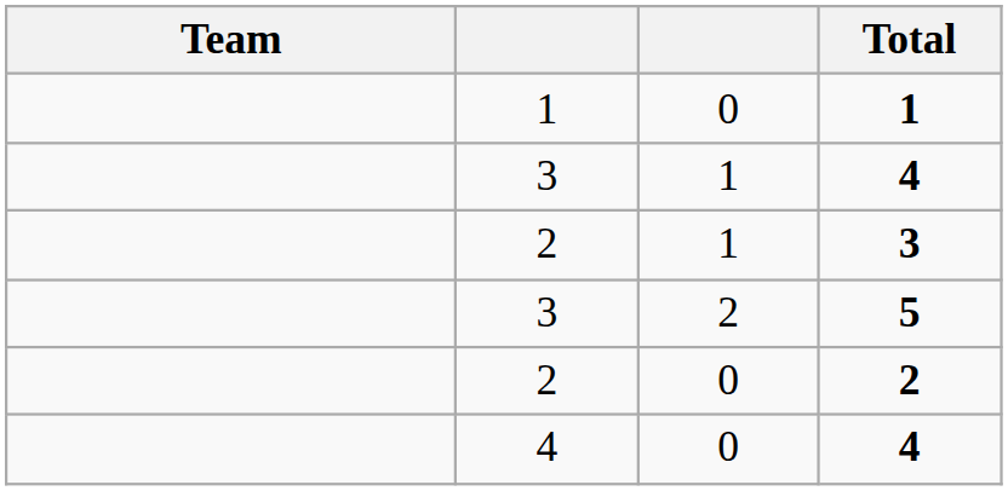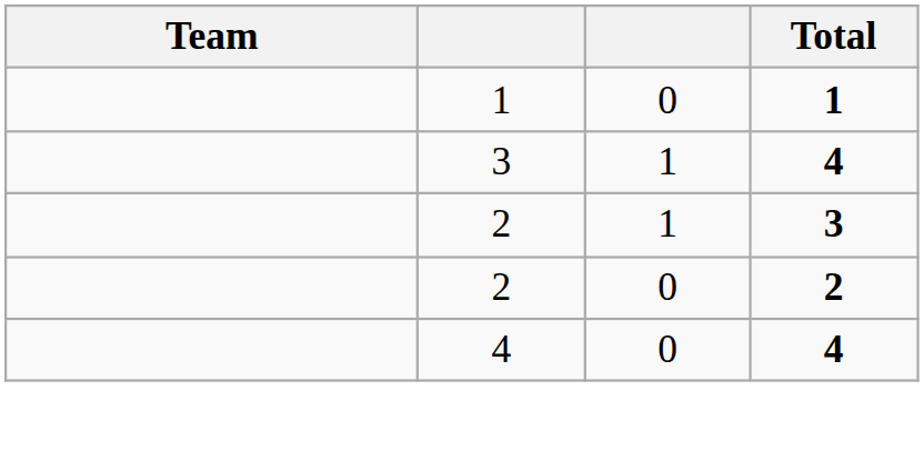 <table class="wikitable" style="text-align:center">
 <tr>
 <th width=160>Team</th>
 <th width=60></th>
 <th width=60></th>
 <th width=60>Total</th>
 </tr>
 <tr>
 <td align=left></td>
 <td>1</td>
 <td>0</td>
 <td><strong>1</strong></td>
 </tr>
 <tr>
 <td align=left></td>
 <td>3</td>
 <td>1</td>
 <td><strong>4</strong></td>
 </tr>
 <tr>
 <td align=left></td>
 <td>2</td>
 <td>1</td>
 <td><strong>3</strong></td>
 </tr>
 <tr>
 <td align=left></td>
-<td>3</td>
-<td>2</td>
-<td><strong>5</strong></td>
-</tr>
-<tr>
-<td align=left></td>
 <td>2</td>
 <td>0</td>
 <td><strong>2</strong></td>
 </tr>
 <tr>
 <td align=left></td>
 <td>4</td>
 <td>0</td>
 <td><strong>4</strong></td>
 </tr>
 </table>
